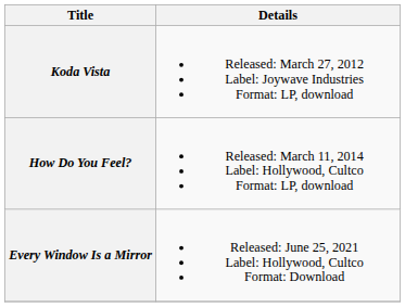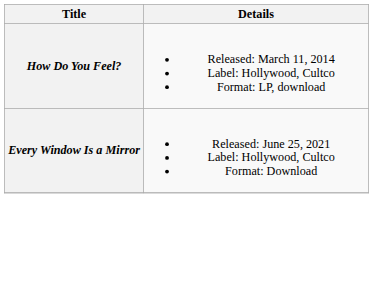 <table class="wikitable plainrowheaders" style="text-align:center;">
 <tr>
 <th scope="col" style="width:11em;">Title</th>
 <th scope="col" style="width:18em;">Details</th>
-</tr>
-<tr>
-<th scope="row"><em>Koda Vista</em></th>
-<td><br><ul><li>Released: March 27, 2012</li><li>Label: Joywave Industries</li><li>Format: LP, download</li></ul></td>
 </tr>
 <tr>
 <th scope="row"><em>How Do You Feel?</em></th>
 <td><br><ul><li>Released: March 11, 2014</li><li>Label: Hollywood, Cultco</li><li>Format: LP, download</li></ul></td>
 </tr>
 <tr>
 <th scope="row"><em>Every Window Is a Mirror</em></th>
 <td><br><ul><li>Released: June 25, 2021</li><li>Label: Hollywood, Cultco</li><li>Format: Download</li></ul></td>
 </tr>
 <tr>
 </tr>
 </table>
